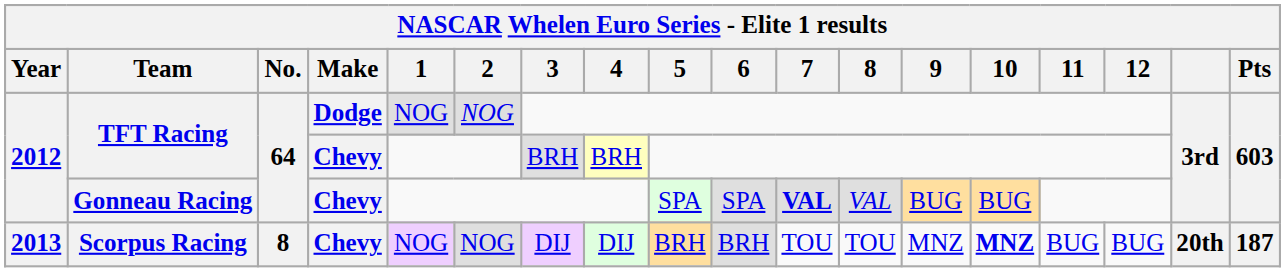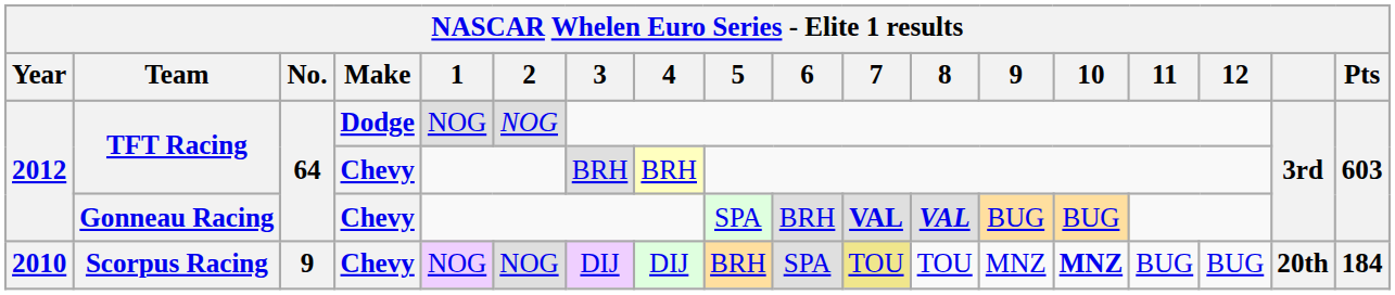 <table class="wikitable" style="text-align:center; font-size:75%">
 <tr>
 <th colspan=21><a href='#'>NASCAR</a> <a href='#'>Whelen Euro Series</a> - Elite 1 results</th>
 </tr>
 <tr>
 <th>Year</th>
 <th>Team</th>
 <th>No.</th>
 <th>Make</th>
 <th>1</th>
 <th>2</th>
 <th>3</th>
 <th>4</th>
 <th>5</th>
 <th>6</th>
 <th>7</th>
 <th>8</th>
 <th>9</th>
 <th>10</th>
 <th>11</th>
 <th>12</th>
 <th></th>
 <th>Pts</th>
 </tr>
 <tr>
 <th rowspan=3><a href='#'>2012</a></th>
 <th rowspan=2 nowrap><a href='#'>TFT Racing</a></th>
 <th rowspan=3>64</th>
 <th><a href='#'>Dodge</a></th>
 <td style="background-color:#DFDFDF"><a href='#'>NOG</a><br></td>
 <td style="background-color:#DFDFDF"><em><a href='#'>NOG</a></em><br></td>
 <td colspan=10></td>
 <th rowspan=3>3rd</th>
 <th rowspan=3>603</th>
 </tr>
 <tr>
 <th><a href='#'>Chevy</a></th>
 <td colspan=2></td>
 <td style="background-color:#DFDFDF"><a href='#'>BRH</a><br></td>
 <td style="background-color:#FFFFBF"><a href='#'>BRH</a><br></td>
 <td colspan=8></td>
 </tr>
 <tr>
 <th nowrap><a href='#'>Gonneau Racing</a></th>
 <th><a href='#'>Chevy</a></th>
 <td colspan=4></td>
 <td style="background-color:#DFFFDF"><a href='#'>SPA</a><br></td>
-<td style="background-color:#DFDFDF"><a href='#'>SPA</a><br></td>
+<td style="background-color:#DFDFDF"><a href='#'>BRH</a><br></td>
 <td style="background-color:#DFDFDF"><strong><a href='#'>VAL</a></strong><br></td>
-<td style="background-color:#DFDFDF"><em><a href='#'>VAL</a></em><br></td>
+<td style="background-color:#DFDFDF"><strong><em><a href='#'>VAL</a></em><br></strong></td>
 <td style="background-color:#FFDF9F"><a href='#'>BUG</a><br></td>
 <td style="background-color:#FFDF9F"><a href='#'>BUG</a><br></td>
 <td colspan=2></td>
 </tr>
 <tr>
-<th><a href='#'>2013</a></th>
+<th><a href='#'>2010</a></th>
 <th nowrap><a href='#'>Scorpus Racing</a></th>
-<th>8</th>
+<th>9</th>
 <th><a href='#'>Chevy</a></th>
 <td style="background-color:#EFCFFF"><a href='#'>NOG</a><br></td>
 <td style="background-color:#DFDFDF"><a href='#'>NOG</a><br></td>
 <td style="background-color:#EFCFFF"><a href='#'>DIJ</a><br></td>
 <td style="background-color:#DFFFDF"><a href='#'>DIJ</a><br></td>
 <td style="background-color:#FFDF9F"><a href='#'>BRH</a><br></td>
-<td style="background-color:#DFDFDF"><a href='#'>BRH</a><br></td>
-<td><a href='#'>TOU</a></td>
+<td style="background-color:#DFDFDF"><a href='#'>SPA</a><br></td>
+<td style="background: khaki;"><a href='#'>TOU</a></td>
 <td><a href='#'>TOU</a></td>
 <td><a href='#'>MNZ</a></td>
 <td><strong><a href='#'>MNZ</a></strong></td>
 <td><a href='#'>BUG</a></td>
 <td><a href='#'>BUG</a></td>
 <th>20th</th>
-<th>187</th>
+<th>184</th>
 </tr>
 </table>
